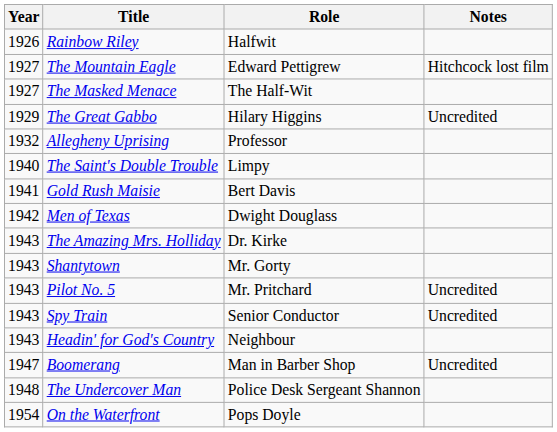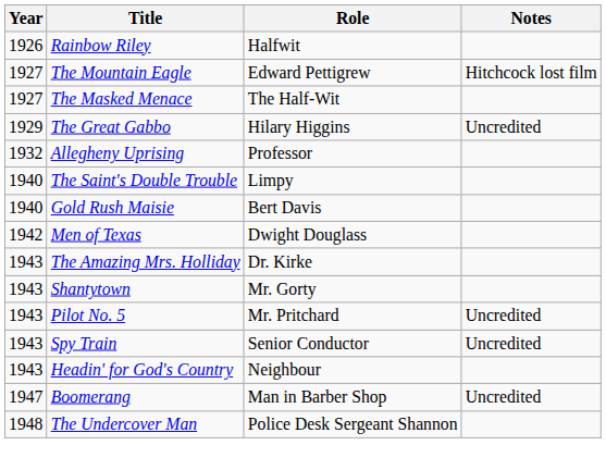 <table class="wikitable">
 <tr>
 <th>Year</th>
 <th>Title</th>
 <th>Role</th>
 <th>Notes</th>
 </tr>
 <tr>
 <td>1926</td>
 <td><em><a href='#'>Rainbow Riley</a></em></td>
 <td>Halfwit</td>
 <td></td>
 </tr>
 <tr>
 <td>1927</td>
 <td><em><a href='#'>The Mountain Eagle</a></em></td>
 <td>Edward Pettigrew</td>
 <td>Hitchcock lost film</td>
 </tr>
 <tr>
 <td>1927</td>
 <td><em><a href='#'>The Masked Menace</a></em></td>
 <td>The Half-Wit</td>
 <td></td>
 </tr>
 <tr>
 <td>1929</td>
 <td><em><a href='#'>The Great Gabbo</a></em></td>
 <td>Hilary Higgins</td>
 <td>Uncredited</td>
 </tr>
 <tr>
 <td>1932</td>
 <td><em><a href='#'>Allegheny Uprising</a></em></td>
 <td>Professor</td>
 <td></td>
 </tr>
 <tr>
 <td>1940</td>
 <td><em><a href='#'>The Saint's Double Trouble</a></em></td>
 <td>Limpy</td>
 <td></td>
 </tr>
 <tr>
-<td>1941</td>
+<td>1940</td>
 <td><em><a href='#'>Gold Rush Maisie</a></em></td>
 <td>Bert Davis</td>
 <td></td>
 </tr>
 <tr>
 <td>1942</td>
 <td><em><a href='#'>Men of Texas</a></em></td>
 <td>Dwight Douglass</td>
 <td></td>
 </tr>
 <tr>
 <td>1943</td>
 <td><em><a href='#'>The Amazing Mrs. Holliday</a></em></td>
 <td>Dr. Kirke</td>
 <td></td>
 </tr>
 <tr>
 <td>1943</td>
 <td><em><a href='#'>Shantytown</a></em></td>
 <td>Mr. Gorty</td>
 <td></td>
 </tr>
 <tr>
 <td>1943</td>
 <td><em><a href='#'>Pilot No. 5</a></em></td>
 <td>Mr. Pritchard</td>
 <td>Uncredited</td>
 </tr>
 <tr>
 <td>1943</td>
 <td><em><a href='#'>Spy Train</a></em></td>
 <td>Senior Conductor</td>
 <td>Uncredited</td>
 </tr>
 <tr>
 <td>1943</td>
 <td><em><a href='#'>Headin' for God's Country</a></em></td>
 <td>Neighbour</td>
 <td></td>
 </tr>
 <tr>
 <td>1947</td>
 <td><em><a href='#'>Boomerang</a></em></td>
 <td>Man in Barber Shop</td>
 <td>Uncredited</td>
 </tr>
 <tr>
 <td>1948</td>
 <td><em><a href='#'>The Undercover Man</a></em></td>
 <td>Police Desk Sergeant Shannon</td>
 <td></td>
 </tr>
-<tr>
-<td>1954</td>
-<td><em><a href='#'>On the Waterfront</a></em></td>
-<td>Pops Doyle</td>
-<td></td>
-</tr>
 </table>
